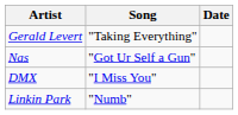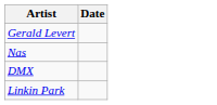 <table class="wikitable sortable">
 <tr>
 <th>Artist</th>
-<th>Song</th>
 <th>Date</th>
 </tr>
 <tr>
 <td><em><a href='#'>Gerald Levert</a></em></td>
-<td>"Taking Everything"</td>
 <td></td>
 </tr>
 <tr>
 <td><em><a href='#'>Nas</a></em></td>
-<td>"<a href='#'>Got Ur Self a Gun</a>"</td>
 <td></td>
 </tr>
 <tr>
 <td><em><a href='#'>DMX</a></em></td>
-<td>"<a href='#'>I Miss You</a>"</td>
 <td></td>
 </tr>
 <tr>
 <td><em><a href='#'>Linkin Park</a></em></td>
-<td>"<a href='#'>Numb</a>"</td>
 <td></td>
 </tr>
 </table>
